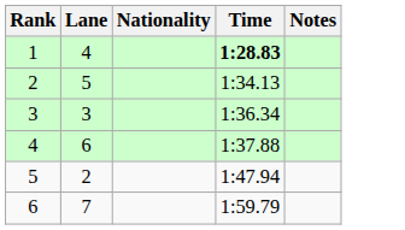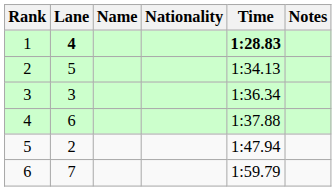 <table class="wikitable sortable" style="text-align:center">
 <tr>
 <th>Rank</th>
 <th>Lane</th>
+<th>Name</th>
 <th>Nationality</th>
 <th>Time</th>
 <th>Notes</th>
 </tr>
 <tr bgcolor=ccffcc>
 <td>1</td>
-<td>4</td>
+<td><strong>4</strong></td>
+<td align=left></td>
 <td align=left></td>
 <td><strong>1:28.83</strong></td>
 <td><strong></strong> <strong></strong></td>
 </tr>
 <tr bgcolor=ccffcc>
 <td>2</td>
 <td>5</td>
 <td align=left></td>
+<td align=left></td>
 <td>1:34.13</td>
 <td><strong></strong></td>
 </tr>
 <tr bgcolor=ccffcc>
 <td>3</td>
 <td>3</td>
+<td align=left></td>
 <td align=left></td>
 <td>1:36.34</td>
 <td><strong></strong></td>
 </tr>
 <tr bgcolor=ccffcc>
 <td>4</td>
 <td>6</td>
 <td align=left></td>
+<td align=left></td>
 <td>1:37.88</td>
 <td><strong></strong></td>
 </tr>
 <tr>
 <td>5</td>
 <td>2</td>
+<td align=left></td>
 <td align=left></td>
 <td>1:47.94</td>
 <td></td>
 </tr>
 <tr>
 <td>6</td>
 <td>7</td>
 <td align=left></td>
+<td align=left></td>
 <td>1:59.79</td>
 <td></td>
 </tr>
 </table>
